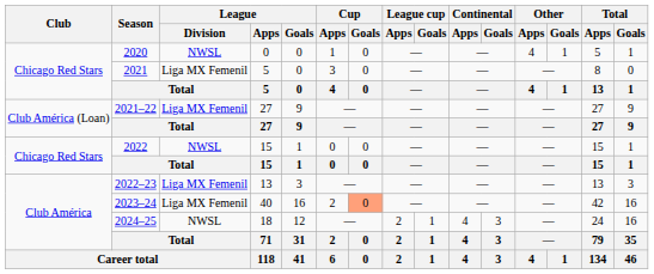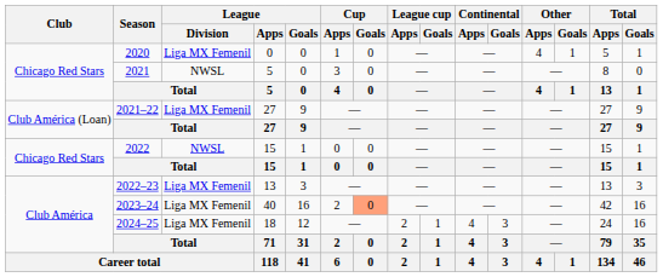 <table class="wikitable" style="text-align: center;">
 <tr>
 <th rowspan="2">Club</th>
 <th rowspan="2">Season</th>
 <th colspan="3">League</th>
 <th colspan="2">Cup</th>
 <th colspan="2">League cup</th>
 <th colspan="2">Continental</th>
 <th colspan="2">Other</th>
 <th colspan="2">Total</th>
 </tr>
 <tr>
 <th>Division</th>
 <th>Apps</th>
 <th>Goals</th>
 <th>Apps</th>
 <th>Goals</th>
 <th>Apps</th>
 <th>Goals</th>
 <th>Apps</th>
 <th>Goals</th>
 <th>Apps</th>
 <th>Goals</th>
 <th>Apps</th>
 <th>Goals</th>
 </tr>
 <tr>
 <td rowspan="3"><a href='#'>Chicago Red Stars</a></td>
 <td><a href='#'>2020</a></td>
-<td><a href='#'>NWSL</a></td>
+<td><a href='#'>Liga MX Femenil</a></td>
 <td>0</td>
 <td>0</td>
 <td>1</td>
 <td>0</td>
 <td colspan="2">—</td>
 <td colspan="2">—</td>
 <td>4</td>
 <td>1</td>
 <td>5</td>
 <td>1</td>
 </tr>
 <tr>
 <td><a href='#'>2021</a></td>
-<td>Liga MX Femenil</td>
+<td>NWSL</td>
 <td>5</td>
 <td>0</td>
 <td>3</td>
 <td>0</td>
 <td colspan="2">—</td>
 <td colspan="2">—</td>
 <td colspan="2">—</td>
 <td>8</td>
 <td>0</td>
 </tr>
 <tr>
 <th colspan="2">Total</th>
 <th>5</th>
 <th>0</th>
 <th>4</th>
 <th>0</th>
 <th colspan="2">—</th>
 <th colspan="2">—</th>
 <th>4</th>
 <th>1</th>
 <th>13</th>
 <th>1</th>
 </tr>
 <tr>
 <td rowspan="2"><a href='#'>Club América</a> (Loan)</td>
 <td><a href='#'>2021–22</a></td>
 <td><a href='#'>Liga MX Femenil</a></td>
 <td>27</td>
 <td>9</td>
 <td colspan="2">—</td>
 <td colspan="2">—</td>
 <td colspan="2">—</td>
 <td colspan="2">—</td>
 <td>27</td>
 <td>9</td>
 </tr>
 <tr>
 <th colspan="2">Total</th>
 <th>27</th>
 <th>9</th>
 <th colspan="2">—</th>
 <th colspan="2">—</th>
 <th colspan="2">—</th>
 <th colspan="2">—</th>
 <th>27</th>
 <th>9</th>
 </tr>
 <tr>
 <td rowspan="2"><a href='#'>Chicago Red Stars</a></td>
 <td><a href='#'>2022</a></td>
 <td><a href='#'>NWSL</a></td>
 <td>15</td>
 <td>1</td>
 <td>0</td>
 <td>0</td>
 <td colspan="2">—</td>
 <td colspan="2">—</td>
 <td colspan="2">—</td>
 <td>15</td>
 <td>1</td>
 </tr>
 <tr>
 <th colspan="2">Total</th>
 <th>15</th>
 <th>1</th>
 <th>0</th>
 <th>0</th>
 <th colspan="2">—</th>
 <th colspan="2">—</th>
 <th colspan="2">—</th>
 <th>15</th>
 <th>1</th>
 </tr>
 <tr>
 <td rowspan="4"><a href='#'>Club América</a></td>
 <td><a href='#'>2022–23</a></td>
 <td><a href='#'>Liga MX Femenil</a></td>
 <td>13</td>
 <td>3</td>
 <td colspan="2">—</td>
 <td colspan="2">—</td>
 <td colspan="2">—</td>
 <td colspan="2">—</td>
 <td>13</td>
 <td>3</td>
 </tr>
 <tr>
 <td><a href='#'>2023–24</a></td>
 <td>Liga MX Femenil</td>
 <td>40</td>
 <td>16</td>
 <td>2</td>
 <td style="background: lightsalmon;">0</td>
 <td colspan="2">—</td>
 <td colspan="2">—</td>
 <td colspan="2">—</td>
 <td>42</td>
 <td>16</td>
 </tr>
 <tr>
 <td><a href='#'>2024–25</a></td>
-<td>NWSL</td>
+<td>Liga MX Femenil</td>
 <td>18</td>
 <td>12</td>
 <td colspan="2">—</td>
 <td>2</td>
 <td>1</td>
 <td>4</td>
 <td>3</td>
 <td colspan="2">—</td>
 <td>24</td>
 <td>16</td>
 </tr>
 <tr>
 <th colspan="2">Total</th>
 <th>71</th>
 <th>31</th>
 <th>2</th>
 <th>0</th>
 <th>2</th>
 <th>1</th>
 <th>4</th>
 <th>3</th>
 <th colspan="2">—</th>
 <th>79</th>
 <th>35</th>
 </tr>
 <tr>
 <th colspan="3">Career total</th>
 <th>118</th>
 <th>41</th>
 <th>6</th>
 <th>0</th>
 <th>2</th>
 <th>1</th>
 <th>4</th>
 <th>3</th>
 <th>4</th>
 <th>1</th>
 <th>134</th>
 <th>46</th>
 </tr>
 </table>
